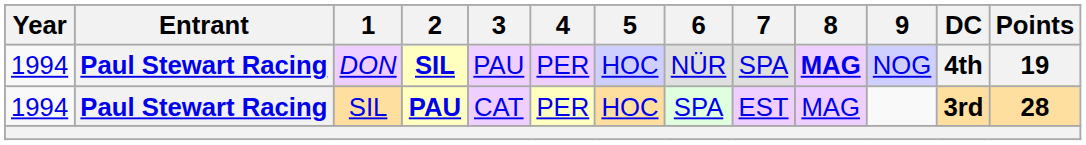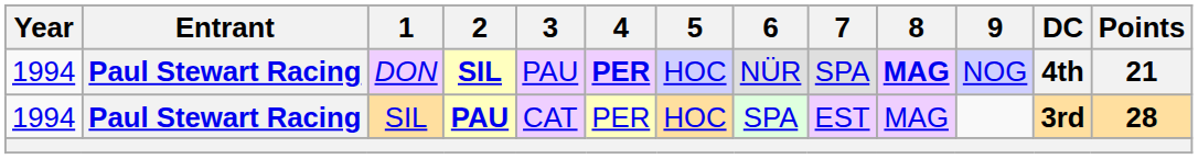 <table class="wikitable" style="text-align:center; font-size:85%">
 <tr>
 <th>Year</th>
 <th>Entrant</th>
 <th>1</th>
 <th>2</th>
 <th>3</th>
 <th>4</th>
 <th>5</th>
 <th>6</th>
 <th>7</th>
 <th>8</th>
 <th>9</th>
 <th>DC</th>
 <th>Points</th>
 </tr>
 <tr>
 <td><a href='#'>1994</a></td>
 <th nowrap><a href='#'>Paul Stewart Racing</a></th>
 <td style="background:#EFCFFF;"><em><a href='#'>DON</a></em><br></td>
 <td style="background:#FFFFBF;"><strong><a href='#'>SIL</a></strong><br></td>
 <td style="background:#EFCFFF;"><a href='#'>PAU</a><br></td>
-<td style="background:#EFCFFF;"><a href='#'>PER</a><br></td>
+<td style="background:#EFCFFF;"><strong><a href='#'>PER</a><br></strong></td>
 <td style="background:#CFCFFF;"><a href='#'>HOC</a><br></td>
 <td style="background:#DFDFDF;"><a href='#'>NÜR</a><br></td>
 <td style="background:#DFDFDF;"><a href='#'>SPA</a><br></td>
 <td style="background:#EFCFFF;"><strong><a href='#'>MAG</a><br></strong></td>
 <td style="background:#CFCFFF;"><a href='#'>NOG</a><br></td>
 <th>4th</th>
-<th>19</th>
+<th>21</th>
 </tr>
 <tr>
 <td><a href='#'>1994</a></td>
 <th nowrap><a href='#'>Paul Stewart Racing</a></th>
 <td style="background:#FFDF9F;"><a href='#'>SIL</a><br></td>
 <td style="background:#FFFFBF;"><strong><a href='#'>PAU</a></strong><br></td>
 <td style="background:#EFCFFF;"><a href='#'>CAT</a><br></td>
 <td style="background:#FFFFBF;"><a href='#'>PER</a><br></td>
 <td style="background:#FFDF9F;"><a href='#'>HOC</a><br></td>
 <td style="background:#DFFFDF;"><a href='#'>SPA</a><br></td>
 <td style="background:#EFCFFF;"><a href='#'>EST</a><br></td>
 <td style="background:#EFCFFF;"><a href='#'>MAG</a><br></td>
 <td></td>
 <td style="background:#FFDF9F;"><strong>3rd</strong></td>
 <td style="background:#FFDF9F;"><strong>28</strong></td>
 </tr>
 <tr>
 <th colspan="15"></th>
 </tr>
 </table>
